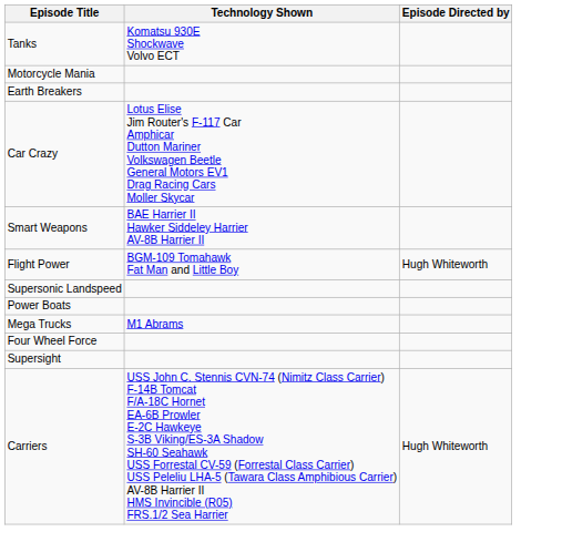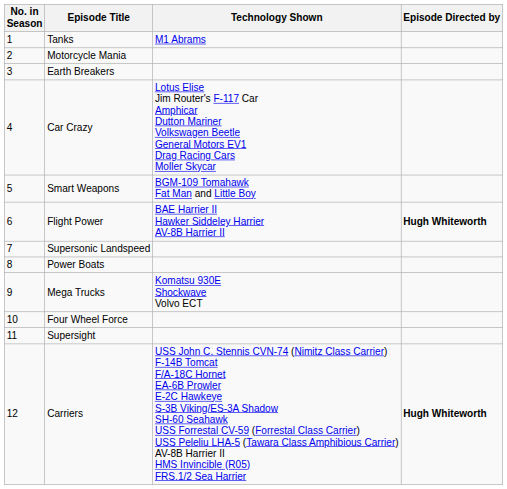 <table class="wikitable">
 <tr>
+<th>No. in<br>Season</th>
 <th>Episode Title</th>
 <th>Technology Shown</th>
 <th>Episode Directed by</th>
 </tr>
 <tr>
+<td>1</td>
 <td>Tanks</td>
-<td><a href='#'>Komatsu 930E</a><br><a href='#'>Shockwave</a><br>Volvo ECT</td>
+<td><a href='#'>M1 Abrams</a></td>
 <td></td>
 </tr>
 <tr>
+<td>2</td>
 <td>Motorcycle Mania</td>
 <td></td>
 <td></td>
 </tr>
 <tr>
+<td>3</td>
 <td>Earth Breakers</td>
 <td></td>
 <td></td>
 </tr>
 <tr>
+<td>4</td>
 <td>Car Crazy</td>
 <td><a href='#'>Lotus Elise</a><br>Jim Router's <a href='#'>F-117</a> Car<br><a href='#'>Amphicar</a><br><a href='#'>Dutton Mariner</a><br><a href='#'>Volkswagen Beetle</a><br><a href='#'>General Motors EV1</a><br><a href='#'>Drag Racing Cars</a><br><a href='#'>Moller Skycar</a></td>
 <td></td>
 </tr>
 <tr>
+<td>5</td>
 <td>Smart Weapons</td>
-<td><a href='#'>BAE Harrier II</a><br><a href='#'>Hawker Siddeley Harrier</a><br><a href='#'>AV-8B Harrier II</a></td>
+<td><a href='#'>BGM-109 Tomahawk</a><br><a href='#'>Fat Man</a> and <a href='#'>Little Boy</a></td>
 <td></td>
 </tr>
 <tr>
+<td>6</td>
 <td>Flight Power</td>
-<td><a href='#'>BGM-109 Tomahawk</a><br><a href='#'>Fat Man</a> and <a href='#'>Little Boy</a></td>
-<td>Hugh Whiteworth</td>
+<td><a href='#'>BAE Harrier II</a><br><a href='#'>Hawker Siddeley Harrier</a><br><a href='#'>AV-8B Harrier II</a></td>
+<td><strong>Hugh Whiteworth</strong></td>
 </tr>
 <tr>
+<td>7</td>
 <td>Supersonic Landspeed</td>
 <td></td>
 <td></td>
 </tr>
 <tr>
+<td>8</td>
 <td>Power Boats</td>
 <td></td>
 <td></td>
 </tr>
 <tr>
+<td>9</td>
 <td>Mega Trucks</td>
-<td><a href='#'>M1 Abrams</a></td>
+<td><a href='#'>Komatsu 930E</a><br><a href='#'>Shockwave</a><br>Volvo ECT</td>
 <td></td>
 </tr>
 <tr>
+<td>10</td>
 <td>Four Wheel Force</td>
 <td></td>
 <td></td>
 </tr>
 <tr>
+<td>11</td>
 <td>Supersight</td>
 <td></td>
 <td></td>
 </tr>
 <tr>
+<td>12</td>
 <td>Carriers</td>
 <td><a href='#'>USS John C. Stennis CVN-74</a> (<a href='#'>Nimitz Class Carrier</a>)<br><a href='#'>F-14B Tomcat</a><br><a href='#'>F/A-18C Hornet</a><br><a href='#'>EA-6B Prowler</a><br><a href='#'>E-2C Hawkeye</a><br><a href='#'>S-3B Viking/ES-3A Shadow</a><br><a href='#'>SH-60 Seahawk</a><br><a href='#'>USS Forrestal CV-59</a> (<a href='#'>Forrestal Class Carrier</a>)<br><a href='#'>USS Peleliu LHA-5</a> (<a href='#'>Tawara Class Amphibious Carrier</a>)<br>AV-8B Harrier II<br><a href='#'>HMS Invincible (R05)</a><br><a href='#'>FRS.1/2 Sea Harrier</a></td>
-<td>Hugh Whiteworth</td>
+<td><strong>Hugh Whiteworth</strong></td>
 </tr>
 </table>
